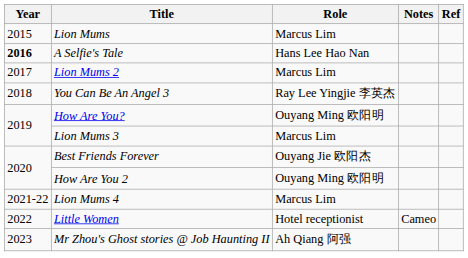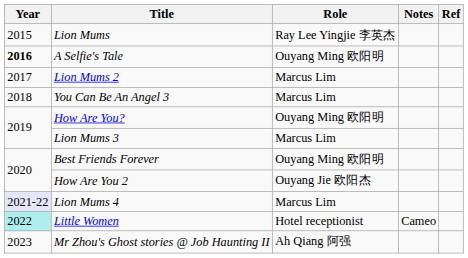 <table class="wikitable sortable">
 <tr>
 <th>Year</th>
 <th>Title</th>
 <th>Role</th>
 <th>Notes</th>
 <th>Ref</th>
 </tr>
 <tr>
 <td>2015</td>
 <td><em>Lion Mums</em></td>
-<td>Marcus Lim</td>
+<td>Ray Lee Yingjie 李英杰</td>
 <td></td>
 <td></td>
 </tr>
 <tr>
 <td><strong>2016</strong></td>
 <td><em>A Selfie's Tale</em></td>
-<td>Hans Lee Hao Nan</td>
+<td>Ouyang Ming 欧阳明</td>
 <td></td>
 <td></td>
 </tr>
 <tr>
 <td>2017</td>
 <td><em><a href='#'>Lion Mums 2</a></em></td>
 <td>Marcus Lim</td>
 <td></td>
 <td></td>
 </tr>
 <tr>
 <td rowspan="1">2018</td>
 <td><em>You Can Be An Angel 3</em></td>
-<td>Ray Lee Yingjie 李英杰</td>
+<td>Marcus Lim</td>
 <td></td>
 <td></td>
 </tr>
 <tr>
 <td rowspan="2">2019</td>
 <td><em><a href='#'>How Are You?</a></em></td>
 <td>Ouyang Ming 欧阳明</td>
 <td></td>
 <td></td>
 </tr>
 <tr>
 <td><em>Lion Mums 3</em></td>
 <td>Marcus Lim</td>
 <td></td>
 <td></td>
 </tr>
 <tr>
 <td rowspan="2">2020</td>
 <td><em>Best Friends Forever</em></td>
+<td>Ouyang Ming 欧阳明</td>
+<td></td>
+<td></td>
+</tr>
+<tr>
+<td><em>How Are You 2</em></td>
 <td>Ouyang Jie 欧阳杰</td>
 <td></td>
 <td></td>
 </tr>
 <tr>
-<td><em>How Are You 2</em></td>
-<td>Ouyang Ming 欧阳明</td>
-<td></td>
-<td></td>
-</tr>
-<tr>
-<td>2021-22</td>
+<td style="background: lavender;">2021-22</td>
 <td><em>Lion Mums 4</em></td>
 <td>Marcus Lim</td>
 <td></td>
 <td></td>
 </tr>
 <tr>
-<td rowspan="1">2022</td>
+<td rowspan="1" style="background: paleturquoise;">2022</td>
 <td><em><a href='#'>Little Women</a></em></td>
 <td>Hotel receptionist</td>
 <td>Cameo</td>
 <td></td>
 </tr>
 <tr>
 <td>2023</td>
 <td><em>Mr Zhou's Ghost stories @ Job Haunting II</em></td>
 <td>Ah Qiang 阿强</td>
 <td></td>
 <td></td>
 </tr>
 </table>
